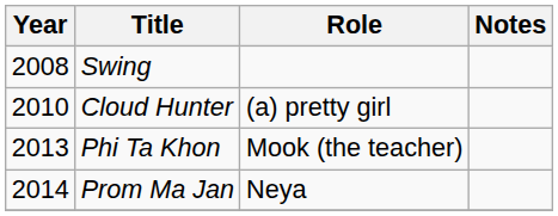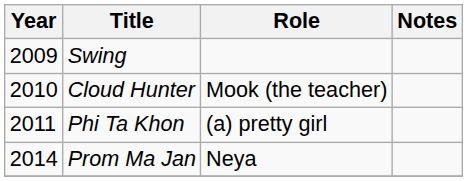 <table class="wikitable sortable">
 <tr>
 <th>Year</th>
 <th>Title</th>
 <th>Role</th>
 <th class="unsortable">Notes</th>
 </tr>
 <tr>
-<td>2008</td>
+<td>2009</td>
 <td><em>Swing</em></td>
 <td></td>
 <td></td>
 </tr>
 <tr>
 <td>2010</td>
 <td><em>Cloud Hunter</em></td>
-<td>(a) pretty girl</td>
+<td>Mook (the teacher)</td>
 <td></td>
 </tr>
 <tr>
-<td>2013</td>
+<td>2011</td>
 <td><em>Phi Ta Khon</em></td>
-<td>Mook (the teacher)</td>
+<td>(a) pretty girl</td>
 <td></td>
 </tr>
 <tr>
 <td>2014</td>
 <td><em>Prom Ma Jan</em></td>
 <td>Neya</td>
 <td></td>
 </tr>
 <tr>
 </tr>
 </table>
